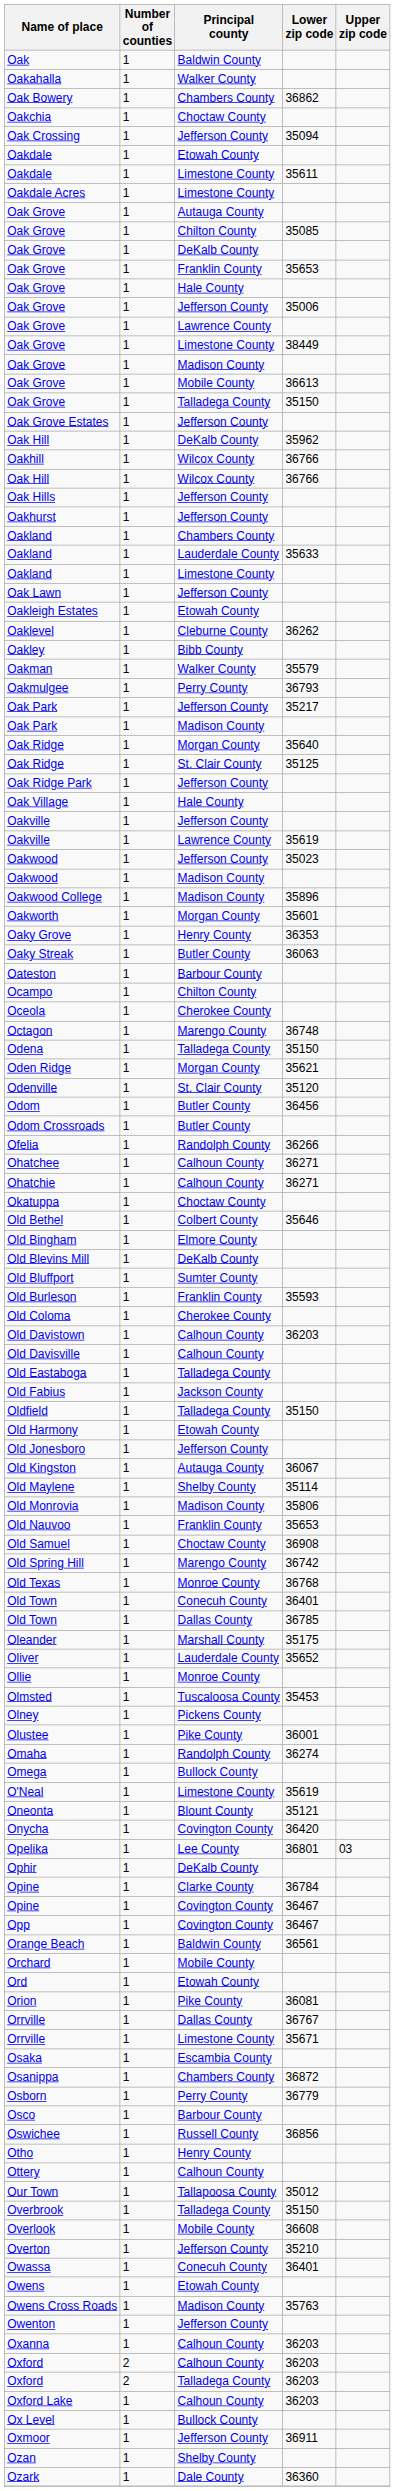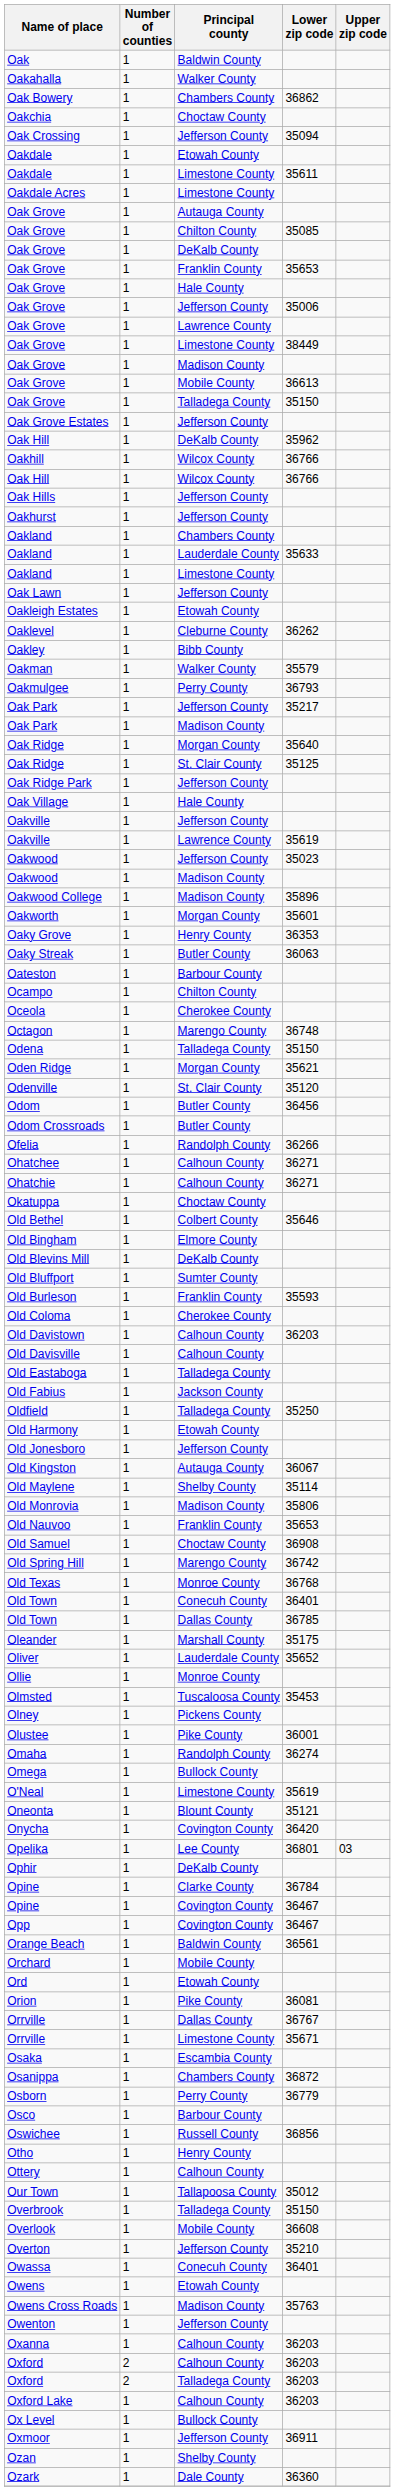 <table class="wikitable">
 <tr>
 <th>Name of place</th>
 <th>Number<br>of<br>counties</th>
 <th>Principal<br>county</th>
 <th>Lower <br>zip code</th>
 <th>Upper <br>zip code</th>
 </tr>
 <tr>
 <td><a href='#'>Oak</a></td>
 <td>1</td>
 <td><a href='#'>Baldwin County</a></td>
 <td> </td>
 <td> </td>
 </tr>
 <tr>
 <td><a href='#'>Oakahalla</a></td>
 <td>1</td>
 <td><a href='#'>Walker County</a></td>
 <td> </td>
 <td> </td>
 </tr>
 <tr>
 <td><a href='#'>Oak Bowery</a></td>
 <td>1</td>
 <td><a href='#'>Chambers County</a></td>
 <td>36862</td>
 <td> </td>
 </tr>
 <tr>
 <td><a href='#'>Oakchia</a></td>
 <td>1</td>
 <td><a href='#'>Choctaw County</a></td>
 <td> </td>
 <td> </td>
 </tr>
 <tr>
 <td><a href='#'>Oak Crossing</a></td>
 <td>1</td>
 <td><a href='#'>Jefferson County</a></td>
 <td>35094</td>
 <td> </td>
 </tr>
 <tr>
 <td><a href='#'>Oakdale</a></td>
 <td>1</td>
 <td><a href='#'>Etowah County</a></td>
 <td> </td>
 <td> </td>
 </tr>
 <tr>
 <td><a href='#'>Oakdale</a></td>
 <td>1</td>
 <td><a href='#'>Limestone County</a></td>
 <td>35611</td>
 <td> </td>
 </tr>
 <tr>
 <td><a href='#'>Oakdale Acres</a></td>
 <td>1</td>
 <td><a href='#'>Limestone County</a></td>
 <td> </td>
 <td> </td>
 </tr>
 <tr>
 <td><a href='#'>Oak Grove</a></td>
 <td>1</td>
 <td><a href='#'>Autauga County</a></td>
 <td> </td>
 <td> </td>
 </tr>
 <tr>
 <td><a href='#'>Oak Grove</a></td>
 <td>1</td>
 <td><a href='#'>Chilton County</a></td>
 <td>35085</td>
 <td> </td>
 </tr>
 <tr>
 <td><a href='#'>Oak Grove</a></td>
 <td>1</td>
 <td><a href='#'>DeKalb County</a></td>
 <td> </td>
 <td> </td>
 </tr>
 <tr>
 <td><a href='#'>Oak Grove</a></td>
 <td>1</td>
 <td><a href='#'>Franklin County</a></td>
 <td>35653</td>
 <td> </td>
 </tr>
 <tr>
 <td><a href='#'>Oak Grove</a></td>
 <td>1</td>
 <td><a href='#'>Hale County</a></td>
 <td> </td>
 <td> </td>
 </tr>
 <tr>
 <td><a href='#'>Oak Grove</a></td>
 <td>1</td>
 <td><a href='#'>Jefferson County</a></td>
 <td>35006</td>
 <td> </td>
 </tr>
 <tr>
 <td><a href='#'>Oak Grove</a></td>
 <td>1</td>
 <td><a href='#'>Lawrence County</a></td>
 <td> </td>
 <td> </td>
 </tr>
 <tr>
 <td><a href='#'>Oak Grove</a></td>
 <td>1</td>
 <td><a href='#'>Limestone County</a></td>
 <td>38449</td>
 <td> </td>
 </tr>
 <tr>
 <td><a href='#'>Oak Grove</a></td>
 <td>1</td>
 <td><a href='#'>Madison County</a></td>
 <td> </td>
 <td> </td>
 </tr>
 <tr>
 <td><a href='#'>Oak Grove</a></td>
 <td>1</td>
 <td><a href='#'>Mobile County</a></td>
 <td>36613</td>
 <td> </td>
 </tr>
 <tr>
 <td><a href='#'>Oak Grove</a></td>
 <td>1</td>
 <td><a href='#'>Talladega County</a></td>
 <td>35150</td>
 <td> </td>
 </tr>
 <tr>
 <td><a href='#'>Oak Grove Estates</a></td>
 <td>1</td>
 <td><a href='#'>Jefferson County</a></td>
 <td> </td>
 <td> </td>
 </tr>
 <tr>
 <td><a href='#'>Oak Hill</a></td>
 <td>1</td>
 <td><a href='#'>DeKalb County</a></td>
 <td>35962</td>
 <td> </td>
 </tr>
 <tr>
 <td><a href='#'>Oakhill</a></td>
 <td>1</td>
 <td><a href='#'>Wilcox County</a></td>
 <td>36766</td>
 <td> </td>
 </tr>
 <tr>
 <td><a href='#'>Oak Hill</a></td>
 <td>1</td>
 <td><a href='#'>Wilcox County</a></td>
 <td>36766</td>
 <td> </td>
 </tr>
 <tr>
 <td><a href='#'>Oak Hills</a></td>
 <td>1</td>
 <td><a href='#'>Jefferson County</a></td>
 <td> </td>
 <td> </td>
 </tr>
 <tr>
 <td><a href='#'>Oakhurst</a></td>
 <td>1</td>
 <td><a href='#'>Jefferson County</a></td>
 <td> </td>
 <td> </td>
 </tr>
 <tr>
 <td><a href='#'>Oakland</a></td>
 <td>1</td>
 <td><a href='#'>Chambers County</a></td>
 <td> </td>
 <td> </td>
 </tr>
 <tr>
 <td><a href='#'>Oakland</a></td>
 <td>1</td>
 <td><a href='#'>Lauderdale County</a></td>
 <td>35633</td>
 <td> </td>
 </tr>
 <tr>
 <td><a href='#'>Oakland</a></td>
 <td>1</td>
 <td><a href='#'>Limestone County</a></td>
 <td> </td>
 <td> </td>
 </tr>
 <tr>
 <td><a href='#'>Oak Lawn</a></td>
 <td>1</td>
 <td><a href='#'>Jefferson County</a></td>
 <td> </td>
 <td> </td>
 </tr>
 <tr>
 <td><a href='#'>Oakleigh Estates</a></td>
 <td>1</td>
 <td><a href='#'>Etowah County</a></td>
 <td> </td>
 <td> </td>
 </tr>
 <tr>
 <td><a href='#'>Oaklevel</a></td>
 <td>1</td>
 <td><a href='#'>Cleburne County</a></td>
 <td>36262</td>
 <td> </td>
 </tr>
 <tr>
 <td><a href='#'>Oakley</a></td>
 <td>1</td>
 <td><a href='#'>Bibb County</a></td>
 <td> </td>
 <td> </td>
 </tr>
 <tr>
 <td><a href='#'>Oakman</a></td>
 <td>1</td>
 <td><a href='#'>Walker County</a></td>
 <td>35579</td>
 <td> </td>
 </tr>
 <tr>
 <td><a href='#'>Oakmulgee</a></td>
 <td>1</td>
 <td><a href='#'>Perry County</a></td>
 <td>36793</td>
 <td> </td>
 </tr>
 <tr>
 <td><a href='#'>Oak Park</a></td>
 <td>1</td>
 <td><a href='#'>Jefferson County</a></td>
 <td>35217</td>
 <td> </td>
 </tr>
 <tr>
 <td><a href='#'>Oak Park</a></td>
 <td>1</td>
 <td><a href='#'>Madison County</a></td>
 <td> </td>
 <td> </td>
 </tr>
 <tr>
 <td><a href='#'>Oak Ridge</a></td>
 <td>1</td>
 <td><a href='#'>Morgan County</a></td>
 <td>35640</td>
 <td> </td>
 </tr>
 <tr>
 <td><a href='#'>Oak Ridge</a></td>
 <td>1</td>
 <td><a href='#'>St. Clair County</a></td>
 <td>35125</td>
 <td> </td>
 </tr>
 <tr>
 <td><a href='#'>Oak Ridge Park</a></td>
 <td>1</td>
 <td><a href='#'>Jefferson County</a></td>
 <td> </td>
 <td> </td>
 </tr>
 <tr>
 <td><a href='#'>Oak Village</a></td>
 <td>1</td>
 <td><a href='#'>Hale County</a></td>
 <td> </td>
 <td> </td>
 </tr>
 <tr>
 <td><a href='#'>Oakville</a></td>
 <td>1</td>
 <td><a href='#'>Jefferson County</a></td>
 <td> </td>
 <td> </td>
 </tr>
 <tr>
 <td><a href='#'>Oakville</a></td>
 <td>1</td>
 <td><a href='#'>Lawrence County</a></td>
 <td>35619</td>
 <td> </td>
 </tr>
 <tr>
 <td><a href='#'>Oakwood</a></td>
 <td>1</td>
 <td><a href='#'>Jefferson County</a></td>
 <td>35023</td>
 <td> </td>
 </tr>
 <tr>
 <td><a href='#'>Oakwood</a></td>
 <td>1</td>
 <td><a href='#'>Madison County</a></td>
 <td> </td>
 <td> </td>
 </tr>
 <tr>
 <td><a href='#'>Oakwood College</a></td>
 <td>1</td>
 <td><a href='#'>Madison County</a></td>
 <td>35896</td>
 <td> </td>
 </tr>
 <tr>
 <td><a href='#'>Oakworth</a></td>
 <td>1</td>
 <td><a href='#'>Morgan County</a></td>
 <td>35601</td>
 <td> </td>
 </tr>
 <tr>
 <td><a href='#'>Oaky Grove</a></td>
 <td>1</td>
 <td><a href='#'>Henry County</a></td>
 <td>36353</td>
 <td> </td>
 </tr>
 <tr>
 <td><a href='#'>Oaky Streak</a></td>
 <td>1</td>
 <td><a href='#'>Butler County</a></td>
 <td>36063</td>
 <td> </td>
 </tr>
 <tr>
 <td><a href='#'>Oateston</a></td>
 <td>1</td>
 <td><a href='#'>Barbour County</a></td>
 <td> </td>
 <td> </td>
 </tr>
 <tr>
 <td><a href='#'>Ocampo</a></td>
 <td>1</td>
 <td><a href='#'>Chilton County</a></td>
 <td> </td>
 <td> </td>
 </tr>
 <tr>
 <td><a href='#'>Oceola</a></td>
 <td>1</td>
 <td><a href='#'>Cherokee County</a></td>
 <td> </td>
 <td> </td>
 </tr>
 <tr>
 <td><a href='#'>Octagon</a></td>
 <td>1</td>
 <td><a href='#'>Marengo County</a></td>
 <td>36748</td>
 <td> </td>
 </tr>
 <tr>
 <td><a href='#'>Odena</a></td>
 <td>1</td>
 <td><a href='#'>Talladega County</a></td>
 <td>35150</td>
 <td> </td>
 </tr>
 <tr>
 <td><a href='#'>Oden Ridge</a></td>
 <td>1</td>
 <td><a href='#'>Morgan County</a></td>
 <td>35621</td>
 <td> </td>
 </tr>
 <tr>
 <td><a href='#'>Odenville</a></td>
 <td>1</td>
 <td><a href='#'>St. Clair County</a></td>
 <td>35120</td>
 <td> </td>
 </tr>
 <tr>
 <td><a href='#'>Odom</a></td>
 <td>1</td>
 <td><a href='#'>Butler County</a></td>
 <td>36456</td>
 <td> </td>
 </tr>
 <tr>
 <td><a href='#'>Odom Crossroads</a></td>
 <td>1</td>
 <td><a href='#'>Butler County</a></td>
 <td> </td>
 <td> </td>
 </tr>
 <tr>
 <td><a href='#'>Ofelia</a></td>
 <td>1</td>
 <td><a href='#'>Randolph County</a></td>
 <td>36266</td>
 <td> </td>
 </tr>
 <tr>
 <td><a href='#'>Ohatchee</a></td>
 <td>1</td>
 <td><a href='#'>Calhoun County</a></td>
 <td>36271</td>
 <td> </td>
 </tr>
 <tr>
 <td><a href='#'>Ohatchie</a></td>
 <td>1</td>
 <td><a href='#'>Calhoun County</a></td>
 <td>36271</td>
 <td> </td>
 </tr>
 <tr>
 <td><a href='#'>Okatuppa</a></td>
 <td>1</td>
 <td><a href='#'>Choctaw County</a></td>
 <td> </td>
 <td> </td>
 </tr>
 <tr>
 <td><a href='#'>Old Bethel</a></td>
 <td>1</td>
 <td><a href='#'>Colbert County</a></td>
 <td>35646</td>
 <td> </td>
 </tr>
 <tr>
 <td><a href='#'>Old Bingham</a></td>
 <td>1</td>
 <td><a href='#'>Elmore County</a></td>
 <td> </td>
 <td> </td>
 </tr>
 <tr>
 <td><a href='#'>Old Blevins Mill</a></td>
 <td>1</td>
 <td><a href='#'>DeKalb County</a></td>
 <td> </td>
 <td> </td>
 </tr>
 <tr>
 <td><a href='#'>Old Bluffport</a></td>
 <td>1</td>
 <td><a href='#'>Sumter County</a></td>
 <td> </td>
 <td> </td>
 </tr>
 <tr>
 <td><a href='#'>Old Burleson</a></td>
 <td>1</td>
 <td><a href='#'>Franklin County</a></td>
 <td>35593</td>
 <td> </td>
 </tr>
 <tr>
 <td><a href='#'>Old Coloma</a></td>
 <td>1</td>
 <td><a href='#'>Cherokee County</a></td>
 <td> </td>
 <td> </td>
 </tr>
 <tr>
 <td><a href='#'>Old Davistown</a></td>
 <td>1</td>
 <td><a href='#'>Calhoun County</a></td>
 <td>36203</td>
 <td> </td>
 </tr>
 <tr>
 <td><a href='#'>Old Davisville</a></td>
 <td>1</td>
 <td><a href='#'>Calhoun County</a></td>
 <td> </td>
 <td> </td>
 </tr>
 <tr>
 <td><a href='#'>Old Eastaboga</a></td>
 <td>1</td>
 <td><a href='#'>Talladega County</a></td>
 <td> </td>
 <td> </td>
 </tr>
 <tr>
 <td><a href='#'>Old Fabius</a></td>
 <td>1</td>
 <td><a href='#'>Jackson County</a></td>
 <td> </td>
 <td> </td>
 </tr>
 <tr>
 <td><a href='#'>Oldfield</a></td>
 <td>1</td>
 <td><a href='#'>Talladega County</a></td>
-<td>35150</td>
+<td>35250</td>
 <td> </td>
 </tr>
 <tr>
 <td><a href='#'>Old Harmony</a></td>
 <td>1</td>
 <td><a href='#'>Etowah County</a></td>
 <td> </td>
 <td> </td>
 </tr>
 <tr>
 <td><a href='#'>Old Jonesboro</a></td>
 <td>1</td>
 <td><a href='#'>Jefferson County</a></td>
 <td> </td>
 <td> </td>
 </tr>
 <tr>
 <td><a href='#'>Old Kingston</a></td>
 <td>1</td>
 <td><a href='#'>Autauga County</a></td>
 <td>36067</td>
 <td> </td>
 </tr>
 <tr>
 <td><a href='#'>Old Maylene</a></td>
 <td>1</td>
 <td><a href='#'>Shelby County</a></td>
 <td>35114</td>
 <td> </td>
 </tr>
 <tr>
 <td><a href='#'>Old Monrovia</a></td>
 <td>1</td>
 <td><a href='#'>Madison County</a></td>
 <td>35806</td>
 <td> </td>
 </tr>
 <tr>
 <td><a href='#'>Old Nauvoo</a></td>
 <td>1</td>
 <td><a href='#'>Franklin County</a></td>
 <td>35653</td>
 <td> </td>
 </tr>
 <tr>
 <td><a href='#'>Old Samuel</a></td>
 <td>1</td>
 <td><a href='#'>Choctaw County</a></td>
 <td>36908</td>
 <td> </td>
 </tr>
 <tr>
 <td><a href='#'>Old Spring Hill</a></td>
 <td>1</td>
 <td><a href='#'>Marengo County</a></td>
 <td>36742</td>
 <td> </td>
 </tr>
 <tr>
 <td><a href='#'>Old Texas</a></td>
 <td>1</td>
 <td><a href='#'>Monroe County</a></td>
 <td>36768</td>
 <td> </td>
 </tr>
 <tr>
 <td><a href='#'>Old Town</a></td>
 <td>1</td>
 <td><a href='#'>Conecuh County</a></td>
 <td>36401</td>
 <td> </td>
 </tr>
 <tr>
 <td><a href='#'>Old Town</a></td>
 <td>1</td>
 <td><a href='#'>Dallas County</a></td>
 <td>36785</td>
 <td> </td>
 </tr>
 <tr>
 <td><a href='#'>Oleander</a></td>
 <td>1</td>
 <td><a href='#'>Marshall County</a></td>
 <td>35175</td>
 <td> </td>
 </tr>
 <tr>
 <td><a href='#'>Oliver</a></td>
 <td>1</td>
 <td><a href='#'>Lauderdale County</a></td>
 <td>35652</td>
 <td> </td>
 </tr>
 <tr>
 <td><a href='#'>Ollie</a></td>
 <td>1</td>
 <td><a href='#'>Monroe County</a></td>
 <td> </td>
 <td> </td>
 </tr>
 <tr>
 <td><a href='#'>Olmsted</a></td>
 <td>1</td>
 <td><a href='#'>Tuscaloosa County</a></td>
 <td>35453</td>
 <td> </td>
 </tr>
 <tr>
 <td><a href='#'>Olney</a></td>
 <td>1</td>
 <td><a href='#'>Pickens County</a></td>
 <td> </td>
 <td> </td>
 </tr>
 <tr>
 <td><a href='#'>Olustee</a></td>
 <td>1</td>
 <td><a href='#'>Pike County</a></td>
 <td>36001</td>
 <td> </td>
 </tr>
 <tr>
 <td><a href='#'>Omaha</a></td>
 <td>1</td>
 <td><a href='#'>Randolph County</a></td>
 <td>36274</td>
 <td> </td>
 </tr>
 <tr>
 <td><a href='#'>Omega</a></td>
 <td>1</td>
 <td><a href='#'>Bullock County</a></td>
 <td> </td>
 <td> </td>
 </tr>
 <tr>
 <td><a href='#'>O'Neal</a></td>
 <td>1</td>
 <td><a href='#'>Limestone County</a></td>
 <td>35619</td>
 <td> </td>
 </tr>
 <tr>
 <td><a href='#'>Oneonta</a></td>
 <td>1</td>
 <td><a href='#'>Blount County</a></td>
 <td>35121</td>
 <td> </td>
 </tr>
 <tr>
 <td><a href='#'>Onycha</a></td>
 <td>1</td>
 <td><a href='#'>Covington County</a></td>
 <td>36420</td>
 <td> </td>
 </tr>
 <tr>
 <td><a href='#'>Opelika</a></td>
 <td>1</td>
 <td><a href='#'>Lee County</a></td>
 <td>36801</td>
 <td>03</td>
 </tr>
 <tr>
 <td><a href='#'>Ophir</a></td>
 <td>1</td>
 <td><a href='#'>DeKalb County</a></td>
 <td> </td>
 <td> </td>
 </tr>
 <tr>
 <td><a href='#'>Opine</a></td>
 <td>1</td>
 <td><a href='#'>Clarke County</a></td>
 <td>36784</td>
 <td> </td>
 </tr>
 <tr>
 <td><a href='#'>Opine</a></td>
 <td>1</td>
 <td><a href='#'>Covington County</a></td>
 <td>36467</td>
 <td> </td>
 </tr>
 <tr>
 <td><a href='#'>Opp</a></td>
 <td>1</td>
 <td><a href='#'>Covington County</a></td>
 <td>36467</td>
 <td> </td>
 </tr>
 <tr>
 <td><a href='#'>Orange Beach</a></td>
 <td>1</td>
 <td><a href='#'>Baldwin County</a></td>
 <td>36561</td>
 <td> </td>
 </tr>
 <tr>
 <td><a href='#'>Orchard</a></td>
 <td>1</td>
 <td><a href='#'>Mobile County</a></td>
 <td> </td>
 <td> </td>
 </tr>
 <tr>
 <td><a href='#'>Ord</a></td>
 <td>1</td>
 <td><a href='#'>Etowah County</a></td>
 <td> </td>
 <td> </td>
 </tr>
 <tr>
 <td><a href='#'>Orion</a></td>
 <td>1</td>
 <td><a href='#'>Pike County</a></td>
 <td>36081</td>
 <td> </td>
 </tr>
 <tr>
 <td><a href='#'>Orrville</a></td>
 <td>1</td>
 <td><a href='#'>Dallas County</a></td>
 <td>36767</td>
 <td> </td>
 </tr>
 <tr>
 <td><a href='#'>Orrville</a></td>
 <td>1</td>
 <td><a href='#'>Limestone County</a></td>
 <td>35671</td>
 <td> </td>
 </tr>
 <tr>
 <td><a href='#'>Osaka</a></td>
 <td>1</td>
 <td><a href='#'>Escambia County</a></td>
 <td> </td>
 <td> </td>
 </tr>
 <tr>
 <td><a href='#'>Osanippa</a></td>
 <td>1</td>
 <td><a href='#'>Chambers County</a></td>
 <td>36872</td>
 <td> </td>
 </tr>
 <tr>
 <td><a href='#'>Osborn</a></td>
 <td>1</td>
 <td><a href='#'>Perry County</a></td>
 <td>36779</td>
 <td> </td>
 </tr>
 <tr>
 <td><a href='#'>Osco</a></td>
 <td>1</td>
 <td><a href='#'>Barbour County</a></td>
 <td> </td>
 <td> </td>
 </tr>
 <tr>
 <td><a href='#'>Oswichee</a></td>
 <td>1</td>
 <td><a href='#'>Russell County</a></td>
 <td>36856</td>
 <td> </td>
 </tr>
 <tr>
 <td><a href='#'>Otho</a></td>
 <td>1</td>
 <td><a href='#'>Henry County</a></td>
 <td> </td>
 <td> </td>
 </tr>
 <tr>
 <td><a href='#'>Ottery</a></td>
 <td>1</td>
 <td><a href='#'>Calhoun County</a></td>
 <td> </td>
 <td> </td>
 </tr>
 <tr>
 <td><a href='#'>Our Town</a></td>
 <td>1</td>
 <td><a href='#'>Tallapoosa County</a></td>
 <td>35012</td>
 <td> </td>
 </tr>
 <tr>
 <td><a href='#'>Overbrook</a></td>
 <td>1</td>
 <td><a href='#'>Talladega County</a></td>
 <td>35150</td>
 <td> </td>
 </tr>
 <tr>
 <td><a href='#'>Overlook</a></td>
 <td>1</td>
 <td><a href='#'>Mobile County</a></td>
 <td>36608</td>
 <td> </td>
 </tr>
 <tr>
 <td><a href='#'>Overton</a></td>
 <td>1</td>
 <td><a href='#'>Jefferson County</a></td>
 <td>35210</td>
 <td> </td>
 </tr>
 <tr>
 <td><a href='#'>Owassa</a></td>
 <td>1</td>
 <td><a href='#'>Conecuh County</a></td>
 <td>36401</td>
 <td> </td>
 </tr>
 <tr>
 <td><a href='#'>Owens</a></td>
 <td>1</td>
 <td><a href='#'>Etowah County</a></td>
 <td> </td>
 <td> </td>
 </tr>
 <tr>
 <td><a href='#'>Owens Cross Roads</a></td>
 <td>1</td>
 <td><a href='#'>Madison County</a></td>
 <td>35763</td>
 <td> </td>
 </tr>
 <tr>
 <td><a href='#'>Owenton</a></td>
 <td>1</td>
 <td><a href='#'>Jefferson County</a></td>
 <td> </td>
 <td> </td>
 </tr>
 <tr>
 <td><a href='#'>Oxanna</a></td>
 <td>1</td>
 <td><a href='#'>Calhoun County</a></td>
 <td>36203</td>
 <td> </td>
 </tr>
 <tr>
 <td><a href='#'>Oxford</a></td>
 <td>2</td>
 <td><a href='#'>Calhoun County</a></td>
 <td>36203</td>
 <td> </td>
 </tr>
 <tr>
 <td><a href='#'>Oxford</a></td>
 <td>2</td>
 <td><a href='#'>Talladega County</a></td>
 <td>36203</td>
 <td> </td>
 </tr>
 <tr>
 <td><a href='#'>Oxford Lake</a></td>
 <td>1</td>
 <td><a href='#'>Calhoun County</a></td>
 <td>36203</td>
 <td> </td>
 </tr>
 <tr>
 <td><a href='#'>Ox Level</a></td>
 <td>1</td>
 <td><a href='#'>Bullock County</a></td>
 <td> </td>
 <td> </td>
 </tr>
 <tr>
 <td><a href='#'>Oxmoor</a></td>
 <td>1</td>
 <td><a href='#'>Jefferson County</a></td>
 <td>36911</td>
 <td> </td>
 </tr>
 <tr>
 <td><a href='#'>Ozan</a></td>
 <td>1</td>
 <td><a href='#'>Shelby County</a></td>
 <td> </td>
 <td> </td>
 </tr>
 <tr>
 <td><a href='#'>Ozark</a></td>
 <td>1</td>
 <td><a href='#'>Dale County</a></td>
 <td>36360</td>
 <td> </td>
 </tr>
 <tr>
 </tr>
 </table>
